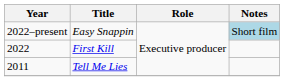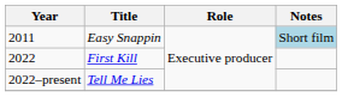 <table class="wikitable sortable">
 <tr>
 <th scope="col">Year</th>
 <th scope="col">Title</th>
 <th scope="col">Role</th>
 <th scope="col" class="unsortable">Notes</th>
 </tr>
 <tr>
-<td>2022–present</td>
+<td>2011</td>
 <td><em>Easy Snappin</em></td>
 <td rowspan="3">Executive producer</td>
 <td style="background: lightblue;">Short film</td>
 </tr>
 <tr>
 <td>2022</td>
 <td><em><a href='#'>First Kill</a></em></td>
 <td></td>
 </tr>
 <tr>
-<td>2011</td>
+<td>2022–present</td>
 <td><em><a href='#'>Tell Me Lies</a></em></td>
 <td></td>
 </tr>
 <tr>
 </tr>
 </table>
